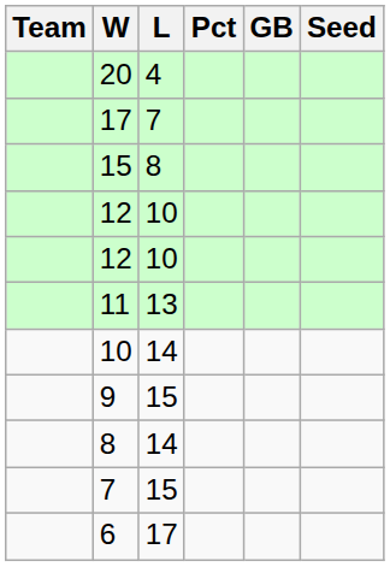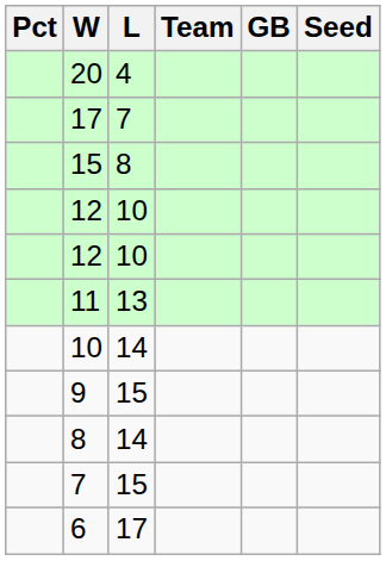 <table class=wikitable>
 <tr>
-<th>Team</th>
+<th>Pct</th>
 <th>W</th>
 <th>L</th>
-<th>Pct</th>
+<th>Team</th>
 <th>GB</th>
 <th>Seed</th>
 </tr>
 <tr bgcolor="#ccffcc">
 <td></td>
 <td>20</td>
 <td>4</td>
 <td></td>
 <td></td>
 <td></td>
 </tr>
 <tr bgcolor="#ccffcc">
 <td></td>
 <td>17</td>
 <td>7</td>
 <td></td>
 <td></td>
 <td></td>
 </tr>
 <tr bgcolor="#ccffcc">
 <td></td>
 <td>15</td>
 <td>8</td>
 <td></td>
 <td></td>
 <td></td>
 </tr>
 <tr bgcolor="#ccffcc">
 <td></td>
 <td>12</td>
 <td>10</td>
 <td></td>
 <td></td>
 <td></td>
 </tr>
 <tr bgcolor="#ccffcc">
 <td></td>
 <td>12</td>
 <td>10</td>
 <td></td>
 <td></td>
 <td></td>
 </tr>
 <tr bgcolor="#ccffcc">
 <td></td>
 <td>11</td>
 <td>13</td>
 <td></td>
 <td></td>
 <td></td>
 </tr>
 <tr>
 <td></td>
 <td>10</td>
 <td>14</td>
 <td></td>
 <td></td>
 <td></td>
 </tr>
 <tr>
 <td></td>
 <td>9</td>
 <td>15</td>
 <td></td>
 <td></td>
 <td></td>
 </tr>
 <tr>
 <td></td>
 <td>8</td>
 <td>14</td>
 <td></td>
 <td></td>
 <td></td>
 </tr>
 <tr>
 <td></td>
 <td>7</td>
 <td>15</td>
 <td></td>
 <td></td>
 <td></td>
 </tr>
 <tr>
 <td></td>
 <td>6</td>
 <td>17</td>
 <td></td>
 <td></td>
 <td></td>
 </tr>
 </table>
